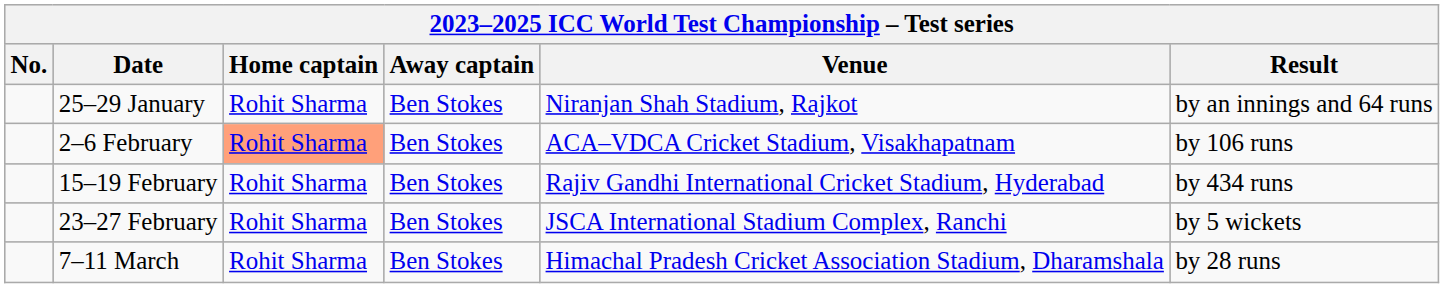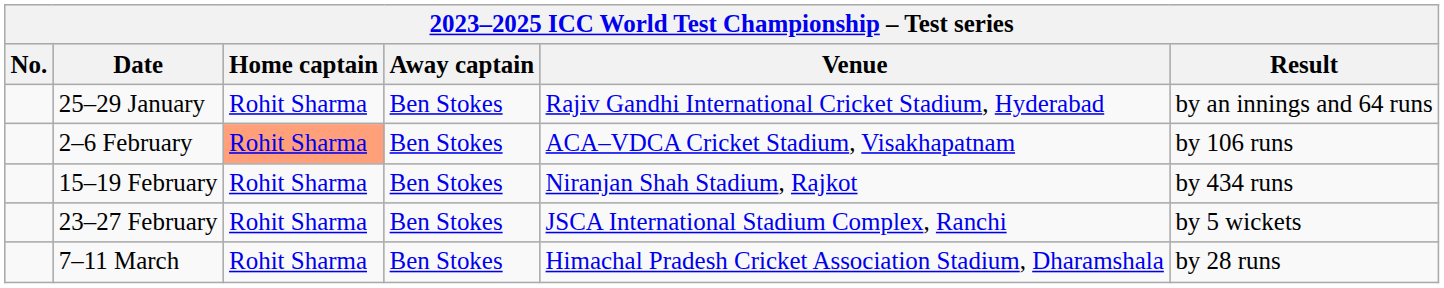 <table class="wikitable">
 <tr>
 <th colspan="9"><a href='#'>2023–2025 ICC World Test Championship</a> – Test series</th>
 </tr>
 <tr>
 <th>No.</th>
 <th>Date</th>
 <th>Home captain</th>
 <th>Away captain</th>
 <th>Venue</th>
 <th>Result</th>
 </tr>
 <tr>
 <td></td>
 <td>25–29 January</td>
 <td><a href='#'>Rohit Sharma</a></td>
 <td><a href='#'>Ben Stokes</a></td>
-<td><a href='#'>Niranjan Shah Stadium</a>, <a href='#'>Rajkot</a></td>
+<td><a href='#'>Rajiv Gandhi International Cricket Stadium</a>, <a href='#'>Hyderabad</a></td>
 <td> by an innings and 64 runs</td>
 </tr>
 <tr>
 <td></td>
 <td>2–6 February</td>
 <td style="background: lightsalmon;"><a href='#'>Rohit Sharma</a></td>
 <td><a href='#'>Ben Stokes</a></td>
 <td><a href='#'>ACA–VDCA Cricket Stadium</a>, <a href='#'>Visakhapatnam</a></td>
 <td> by 106 runs</td>
 </tr>
 <tr>
 <td></td>
 <td>15–19 February</td>
 <td><a href='#'>Rohit Sharma</a></td>
 <td><a href='#'>Ben Stokes</a></td>
-<td><a href='#'>Rajiv Gandhi International Cricket Stadium</a>, <a href='#'>Hyderabad</a></td>
+<td><a href='#'>Niranjan Shah Stadium</a>, <a href='#'>Rajkot</a></td>
 <td> by 434 runs</td>
 </tr>
 <tr>
 <td></td>
 <td>23–27 February</td>
 <td><a href='#'>Rohit Sharma</a></td>
 <td><a href='#'>Ben Stokes</a></td>
 <td><a href='#'>JSCA International Stadium Complex</a>, <a href='#'>Ranchi</a></td>
 <td> by 5 wickets</td>
 </tr>
 <tr>
 <td></td>
 <td>7–11 March</td>
 <td><a href='#'>Rohit Sharma</a></td>
 <td><a href='#'>Ben Stokes</a></td>
 <td><a href='#'>Himachal Pradesh Cricket Association Stadium</a>, <a href='#'>Dharamshala</a></td>
 <td> by 28 runs</td>
 </tr>
 </table>
